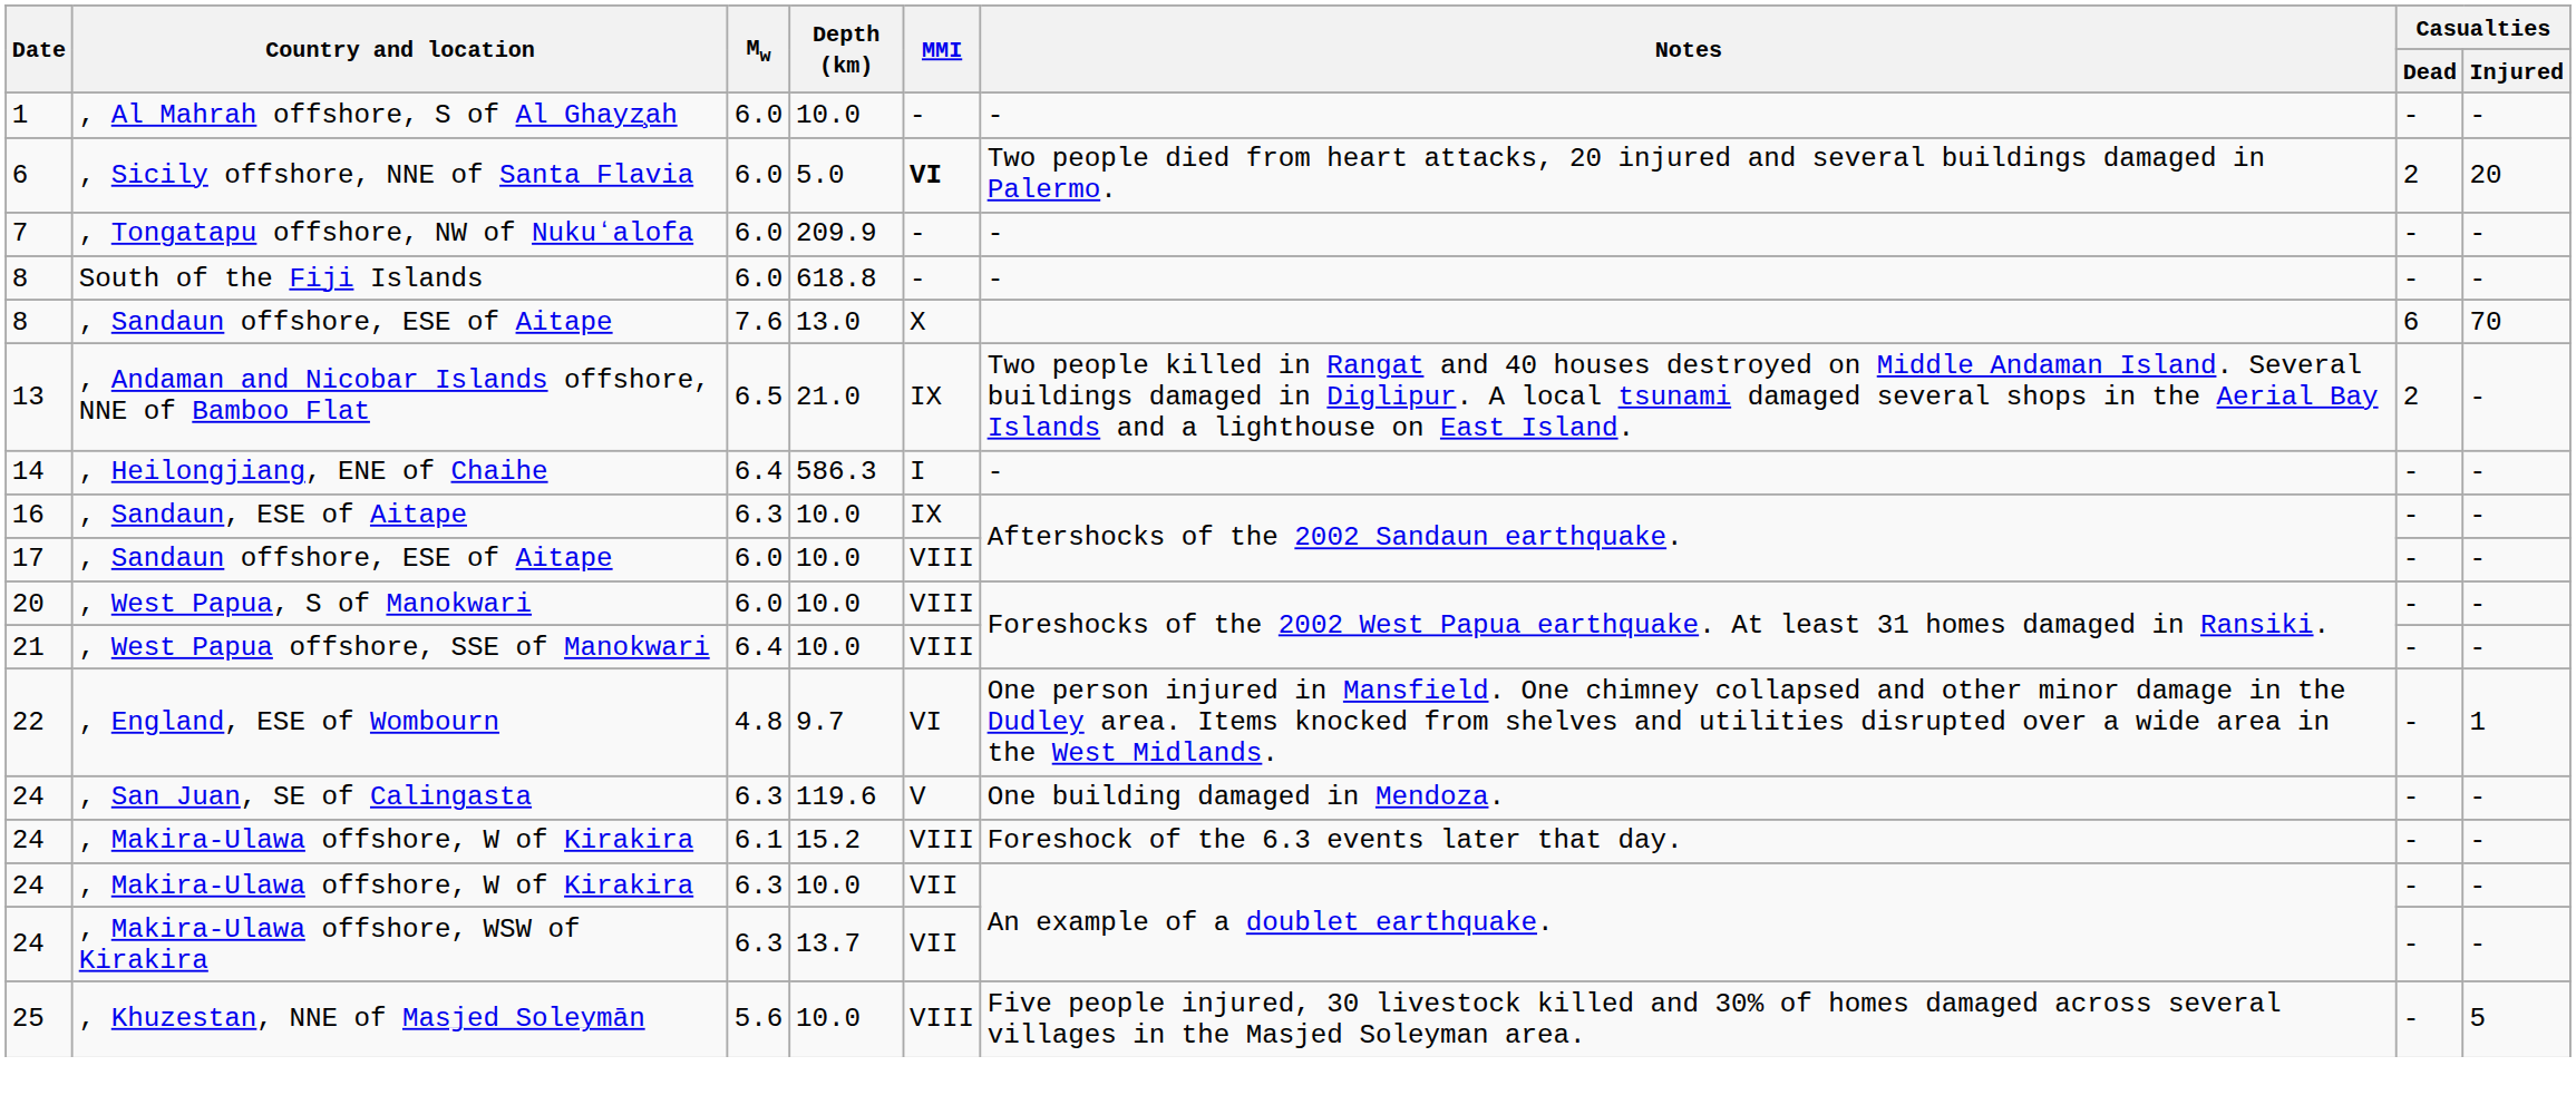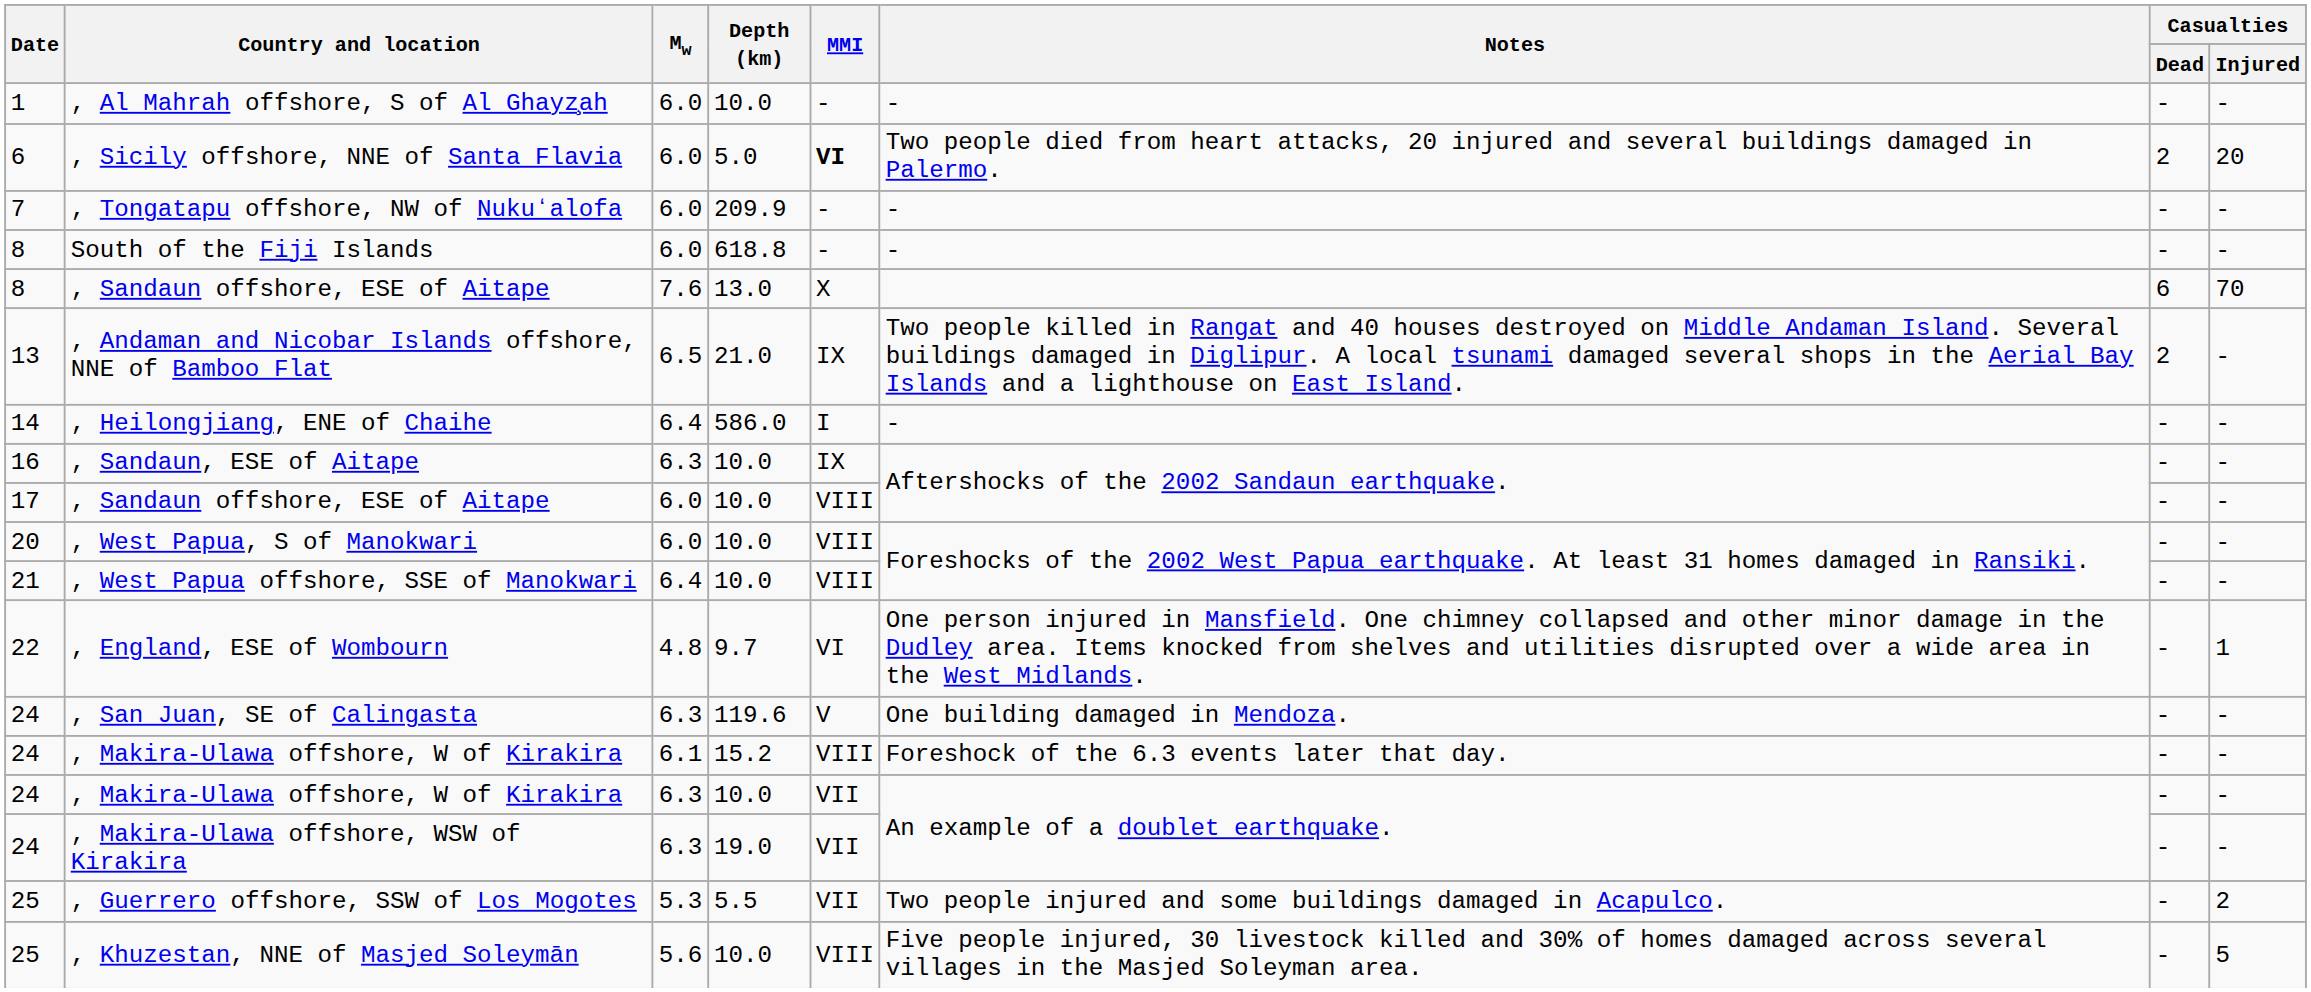 <table class="wikitable sortable" style="border:1px black;  margin-left:1em;">
 <tr>
 <th rowspan="2"><small>Date</small></th>
 <th rowspan="2" style="width: 310px"><small>Country and location</small></th>
 <th rowspan="2"><small>M<sub>w</sub></small></th>
 <th rowspan="2"><small>Depth (km)</small></th>
 <th rowspan="2"><small><a href='#'>MMI</a></small></th>
 <th rowspan="2" class="unsortable"><small>Notes</small></th>
 <th colspan="2"><small>Casualties</small></th>
 </tr>
 <tr>
 <th><small>Dead</small></th>
 <th><small>Injured</small></th>
 </tr>
 <tr>
 <td>1</td>
 <td>, <a href='#'>Al Mahrah</a> offshore,  S of <a href='#'>Al Ghayz̧ah</a></td>
 <td>6.0</td>
 <td>10.0</td>
 <td>-</td>
 <td>-</td>
 <td>-</td>
 <td>-</td>
 </tr>
 <tr>
 <td>6</td>
 <td>, <a href='#'>Sicily</a> offshore,  NNE of <a href='#'>Santa Flavia</a></td>
 <td>6.0</td>
 <td>5.0</td>
 <td><strong>VI</strong></td>
 <td>Two people died from heart attacks, 20 injured and several buildings damaged in <a href='#'>Palermo</a>.</td>
 <td>2</td>
 <td>20</td>
 </tr>
 <tr>
 <td>7</td>
 <td>, <a href='#'>Tongatapu</a> offshore,  NW of <a href='#'>Nukuʻalofa</a></td>
 <td>6.0</td>
 <td>209.9</td>
 <td>-</td>
 <td>-</td>
 <td>-</td>
 <td>-</td>
 </tr>
 <tr>
 <td>8</td>
 <td> South of the <a href='#'>Fiji</a> Islands</td>
 <td>6.0</td>
 <td>618.8</td>
 <td>-</td>
 <td>-</td>
 <td>-</td>
 <td>-</td>
 </tr>
 <tr>
 <td>8</td>
 <td>, <a href='#'>Sandaun</a> offshore,  ESE of <a href='#'>Aitape</a></td>
 <td>7.6</td>
 <td>13.0</td>
 <td>X</td>
 <td></td>
 <td>6</td>
 <td>70</td>
 </tr>
 <tr>
 <td>13</td>
 <td>, <a href='#'>Andaman and Nicobar Islands</a> offshore,  NNE of <a href='#'>Bamboo Flat</a></td>
 <td>6.5</td>
 <td>21.0</td>
 <td>IX</td>
 <td>Two people killed in <a href='#'>Rangat</a> and 40 houses destroyed on <a href='#'>Middle Andaman Island</a>. Several buildings damaged in <a href='#'>Diglipur</a>. A local <a href='#'>tsunami</a> damaged several shops in the <a href='#'>Aerial Bay Islands</a> and a lighthouse on <a href='#'>East Island</a>.</td>
 <td>2</td>
 <td>-</td>
 </tr>
 <tr>
 <td>14</td>
 <td>, <a href='#'>Heilongjiang</a>,  ENE of <a href='#'>Chaihe</a></td>
 <td>6.4</td>
-<td>586.3</td>
+<td>586.0</td>
 <td>I</td>
 <td>-</td>
 <td>-</td>
 <td>-</td>
 </tr>
 <tr>
 <td>16</td>
 <td>, <a href='#'>Sandaun</a>,  ESE of <a href='#'>Aitape</a></td>
 <td>6.3</td>
 <td>10.0</td>
 <td>IX</td>
 <td rowspan=2>Aftershocks of the <a href='#'>2002 Sandaun earthquake</a>.</td>
 <td>-</td>
 <td>-</td>
 </tr>
 <tr>
 <td>17</td>
 <td>, <a href='#'>Sandaun</a> offshore,  ESE of <a href='#'>Aitape</a></td>
 <td>6.0</td>
 <td>10.0</td>
 <td>VIII</td>
 <td>-</td>
 <td>-</td>
 </tr>
 <tr>
 <td>20</td>
 <td>, <a href='#'>West Papua</a>,  S of <a href='#'>Manokwari</a></td>
 <td>6.0</td>
 <td>10.0</td>
 <td>VIII</td>
 <td rowspan=2>Foreshocks of the <a href='#'>2002 West Papua earthquake</a>. At least 31 homes damaged in <a href='#'>Ransiki</a>.</td>
 <td>-</td>
 <td>-</td>
 </tr>
 <tr>
 <td>21</td>
 <td>, <a href='#'>West Papua</a> offshore,  SSE of <a href='#'>Manokwari</a></td>
 <td>6.4</td>
 <td>10.0</td>
 <td>VIII</td>
 <td>-</td>
 <td>-</td>
 </tr>
 <tr>
 <td>22</td>
 <td>, <a href='#'>England</a>,  ESE of <a href='#'>Wombourn</a></td>
 <td>4.8</td>
 <td>9.7</td>
 <td>VI</td>
 <td>One person injured in <a href='#'>Mansfield</a>. One chimney collapsed and other minor damage in the <a href='#'>Dudley</a> area. Items knocked from shelves and utilities disrupted over a wide area in the <a href='#'>West Midlands</a>.</td>
 <td>-</td>
 <td>1</td>
 </tr>
 <tr>
 <td>24</td>
 <td>, <a href='#'>San Juan</a>,  SE of <a href='#'>Calingasta</a></td>
 <td>6.3</td>
 <td>119.6</td>
 <td>V</td>
 <td>One building damaged in <a href='#'>Mendoza</a>.</td>
 <td>-</td>
 <td>-</td>
 </tr>
 <tr>
 <td>24</td>
 <td>, <a href='#'>Makira-Ulawa</a> offshore,  W of <a href='#'>Kirakira</a></td>
 <td>6.1</td>
 <td>15.2</td>
 <td>VIII</td>
 <td>Foreshock of the 6.3 events later that day.</td>
 <td>-</td>
 <td>-</td>
 </tr>
 <tr>
 <td>24</td>
 <td>, <a href='#'>Makira-Ulawa</a> offshore,  W of <a href='#'>Kirakira</a></td>
 <td>6.3</td>
 <td>10.0</td>
 <td>VII</td>
 <td rowspan=2>An example of a <a href='#'>doublet earthquake</a>.</td>
 <td>-</td>
 <td>-</td>
 </tr>
 <tr>
 <td>24</td>
 <td>, <a href='#'>Makira-Ulawa</a> offshore,  WSW of <a href='#'>Kirakira</a></td>
 <td>6.3</td>
-<td>13.7</td>
+<td>19.0</td>
 <td>VII</td>
 <td>-</td>
 <td>-</td>
+</tr>
+<tr>
+<td>25</td>
+<td>, <a href='#'>Guerrero</a> offshore,  SSW of <a href='#'>Los Mogotes</a></td>
+<td>5.3</td>
+<td>5.5</td>
+<td>VII</td>
+<td>Two people injured and some buildings damaged in <a href='#'>Acapulco</a>.</td>
+<td>-</td>
+<td>2</td>
 </tr>
 <tr>
 <td>25</td>
 <td>, <a href='#'>Khuzestan</a>,  NNE of <a href='#'>Masjed Soleymān</a></td>
 <td>5.6</td>
 <td>10.0</td>
 <td>VIII</td>
 <td>Five people injured, 30 livestock killed and 30% of homes damaged across several villages in the Masjed Soleyman area.</td>
 <td>-</td>
 <td>5</td>
 </tr>
 <tr>
 </tr>
 </table>
